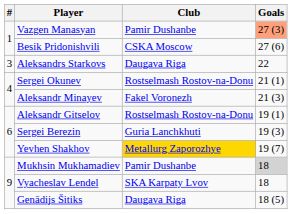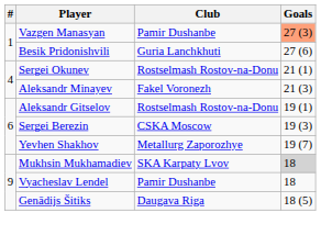 <table class="wikitable">
 <tr>
 <th>#</th>
 <th>Player</th>
 <th>Club</th>
 <th>Goals</th>
 </tr>
 <tr>
 <td rowspan=2>1</td>
 <td><a href='#'>Vazgen Manasyan</a></td>
 <td><a href='#'>Pamir Dushanbe</a></td>
 <td style="background: lightsalmon;">27 (3)</td>
 </tr>
 <tr>
 <td><a href='#'>Besik Pridonishvili</a></td>
-<td><a href='#'>CSKA Moscow</a></td>
+<td><a href='#'>Guria Lanchkhuti</a></td>
 <td>27 (6)</td>
-</tr>
-<tr>
-<td>3</td>
-<td><a href='#'>Aleksandrs Starkovs</a></td>
-<td><a href='#'>Daugava Riga</a></td>
-<td>22</td>
 </tr>
 <tr>
 <td rowspan=2>4</td>
 <td><a href='#'>Sergei Okunev</a></td>
 <td><a href='#'>Rostselmash Rostov-na-Donu</a></td>
 <td>21 (1)</td>
 </tr>
 <tr>
 <td><a href='#'>Aleksandr Minayev</a></td>
 <td><a href='#'>Fakel Voronezh</a></td>
 <td>21 (3)</td>
 </tr>
 <tr>
 <td rowspan=3>6</td>
 <td><a href='#'>Aleksandr Gitselov</a></td>
 <td><a href='#'>Rostselmash Rostov-na-Donu</a></td>
 <td>19 (1)</td>
 </tr>
 <tr>
 <td><a href='#'>Sergei Berezin</a></td>
-<td><a href='#'>Guria Lanchkhuti</a></td>
+<td><a href='#'>CSKA Moscow</a></td>
 <td>19 (3)</td>
 </tr>
 <tr>
 <td><a href='#'>Yevhen Shakhov</a></td>
-<td style="background: gold;"><a href='#'>Metallurg Zaporozhye</a></td>
+<td><a href='#'>Metallurg Zaporozhye</a></td>
 <td>19 (7)</td>
 </tr>
 <tr>
 <td rowspan=3>9</td>
 <td><a href='#'>Mukhsin Mukhamadiev</a></td>
-<td><a href='#'>Pamir Dushanbe</a></td>
+<td><a href='#'>SKA Karpaty Lvov</a></td>
 <td style="background: lightgrey;">18</td>
 </tr>
 <tr>
 <td><a href='#'>Vyacheslav Lendel</a></td>
-<td><a href='#'>SKA Karpaty Lvov</a></td>
+<td><a href='#'>Pamir Dushanbe</a></td>
 <td>18</td>
 </tr>
 <tr>
 <td><a href='#'>Genādijs Šitiks</a></td>
 <td><a href='#'>Daugava Riga</a></td>
 <td>18 (5)</td>
 </tr>
 </table>
